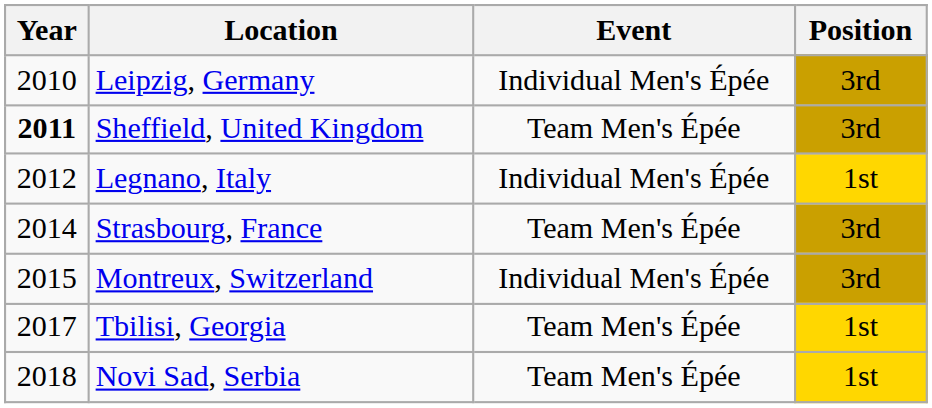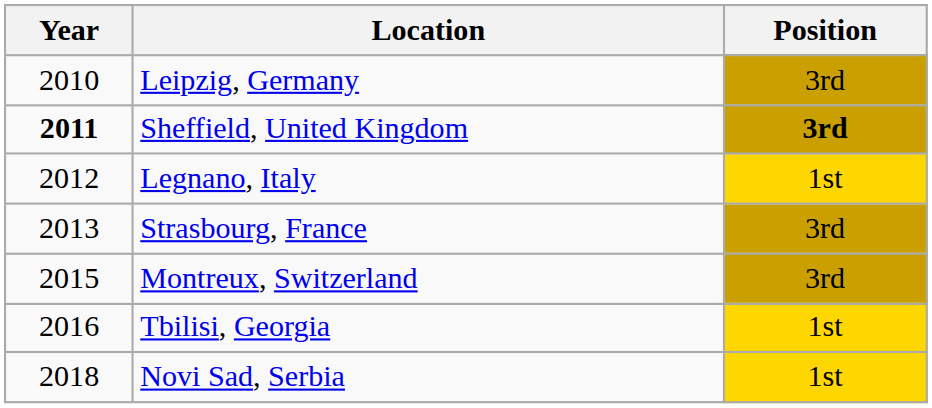 <table class="wikitable" width="50%" style="font-size:90%; text-align:center;">
 <tr>
 <th>Year</th>
 <th>Location</th>
-<th>Event</th>
 <th>Position</th>
 </tr>
 <tr>
 <td>2010</td>
 <td rowspan="1" align="left"> <a href='#'>Leipzig</a>, <a href='#'>Germany</a></td>
-<td>Individual Men's Épée</td>
 <td bgcolor="caramel">3rd</td>
 </tr>
 <tr>
 <td><strong>2011</strong></td>
 <td rowspan="1" align="left"> <a href='#'>Sheffield</a>, <a href='#'>United Kingdom</a></td>
-<td>Team Men's Épée</td>
-<td bgcolor="caramel">3rd</td>
+<td bgcolor="caramel"><strong>3rd</strong></td>
 </tr>
 <tr>
 <td>2012</td>
 <td rowspan="1" align="left"> <a href='#'>Legnano</a>, <a href='#'>Italy</a></td>
-<td>Individual Men's Épée</td>
 <td bgcolor="gold">1st</td>
 </tr>
 <tr>
-<td>2014</td>
+<td>2013</td>
 <td rowspan="1" align="left"> <a href='#'>Strasbourg</a>, <a href='#'>France</a></td>
-<td>Team Men's Épée</td>
 <td bgcolor="caramel">3rd</td>
 </tr>
 <tr>
 <td>2015</td>
 <td rowspan="1" align="left"> <a href='#'>Montreux</a>, <a href='#'>Switzerland</a></td>
-<td>Individual Men's Épée</td>
 <td bgcolor="caramel">3rd</td>
 </tr>
 <tr>
-<td>2017</td>
+<td>2016</td>
 <td rowspan="1" align="left"> <a href='#'>Tbilisi</a>, <a href='#'>Georgia</a></td>
-<td>Team Men's Épée</td>
 <td bgcolor="gold">1st</td>
 </tr>
 <tr>
 <td>2018</td>
 <td rowspan="1" align="left"> <a href='#'>Novi Sad</a>, <a href='#'>Serbia</a></td>
-<td>Team Men's Épée</td>
 <td bgcolor="gold">1st</td>
 </tr>
 </table>
